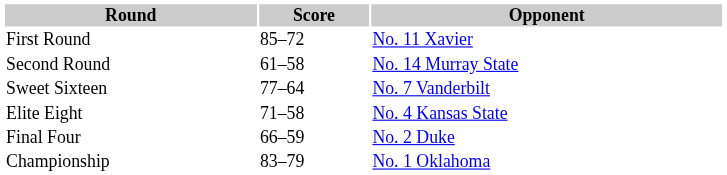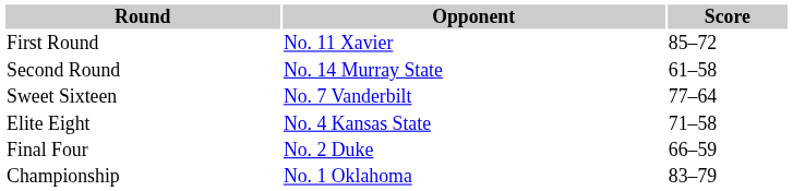 <table style="width:650px; border:'1' 'solid' 'gray'; margin:auto;">
 <tr>
 <th style="background:#ccc;">Round</th>
+<th style="background:#ccc;">Opponent</th>
 <th style="background:#ccc;">Score</th>
-<th style="background:#ccc;">Opponent</th>
 </tr>
 <tr>
 <td>First Round</td>
+<td><a href='#'>No. 11 Xavier</a></td>
 <td>85–72</td>
-<td><a href='#'>No. 11 Xavier</a></td>
 </tr>
 <tr>
 <td>Second Round</td>
+<td><a href='#'>No. 14 Murray State</a></td>
 <td>61–58</td>
-<td><a href='#'>No. 14 Murray State</a></td>
 </tr>
 <tr>
 <td>Sweet Sixteen</td>
+<td><a href='#'>No. 7 Vanderbilt</a></td>
 <td>77–64</td>
-<td><a href='#'>No. 7 Vanderbilt</a></td>
 </tr>
 <tr>
 <td>Elite Eight</td>
+<td><a href='#'>No. 4 Kansas State</a></td>
 <td>71–58</td>
-<td><a href='#'>No. 4 Kansas State</a></td>
 </tr>
 <tr>
 <td>Final Four</td>
+<td><a href='#'>No. 2 Duke</a></td>
 <td>66–59</td>
-<td><a href='#'>No. 2 Duke</a></td>
 </tr>
 <tr>
 <td>Championship</td>
+<td><a href='#'>No. 1 Oklahoma</a></td>
 <td>83–79</td>
-<td><a href='#'>No. 1 Oklahoma</a></td>
 </tr>
 </table>
